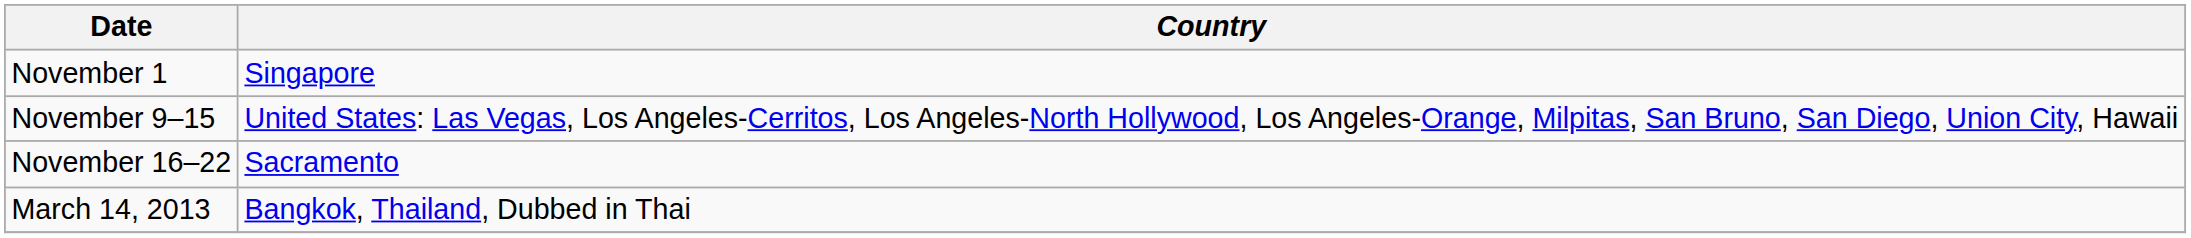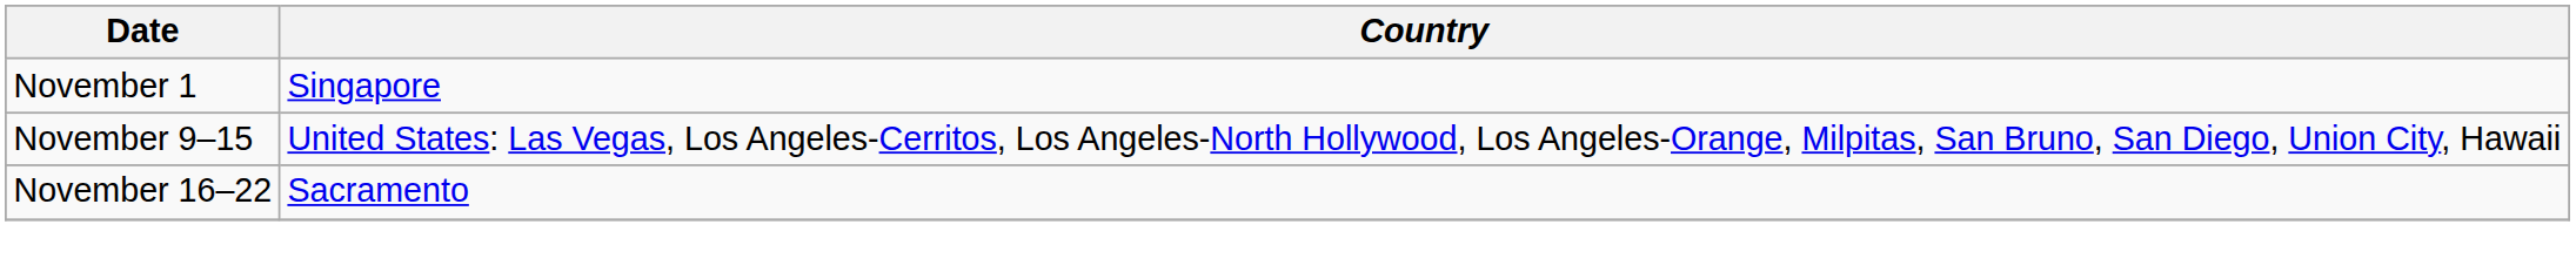 <table class="wikitable">
 <tr>
 <th>Date</th>
 <th><em>Country</em></th>
 </tr>
 <tr>
 <td>November 1</td>
 <td><a href='#'>Singapore</a></td>
 </tr>
 <tr>
 <td>November 9–15</td>
 <td><a href='#'>United States</a>: <a href='#'>Las Vegas</a>, Los Angeles-<a href='#'>Cerritos</a>, Los Angeles-<a href='#'>North Hollywood</a>, Los Angeles-<a href='#'>Orange</a>, <a href='#'>Milpitas</a>, <a href='#'>San Bruno</a>, <a href='#'>San Diego</a>, <a href='#'>Union City</a>, Hawaii</td>
 </tr>
 <tr>
 <td>November 16–22</td>
 <td><a href='#'>Sacramento</a></td>
 </tr>
 <tr>
-<td>March 14, 2013</td>
-<td><a href='#'>Bangkok</a>, <a href='#'>Thailand</a>, Dubbed in Thai</td>
-</tr>
-<tr>
 </tr>
 </table>
